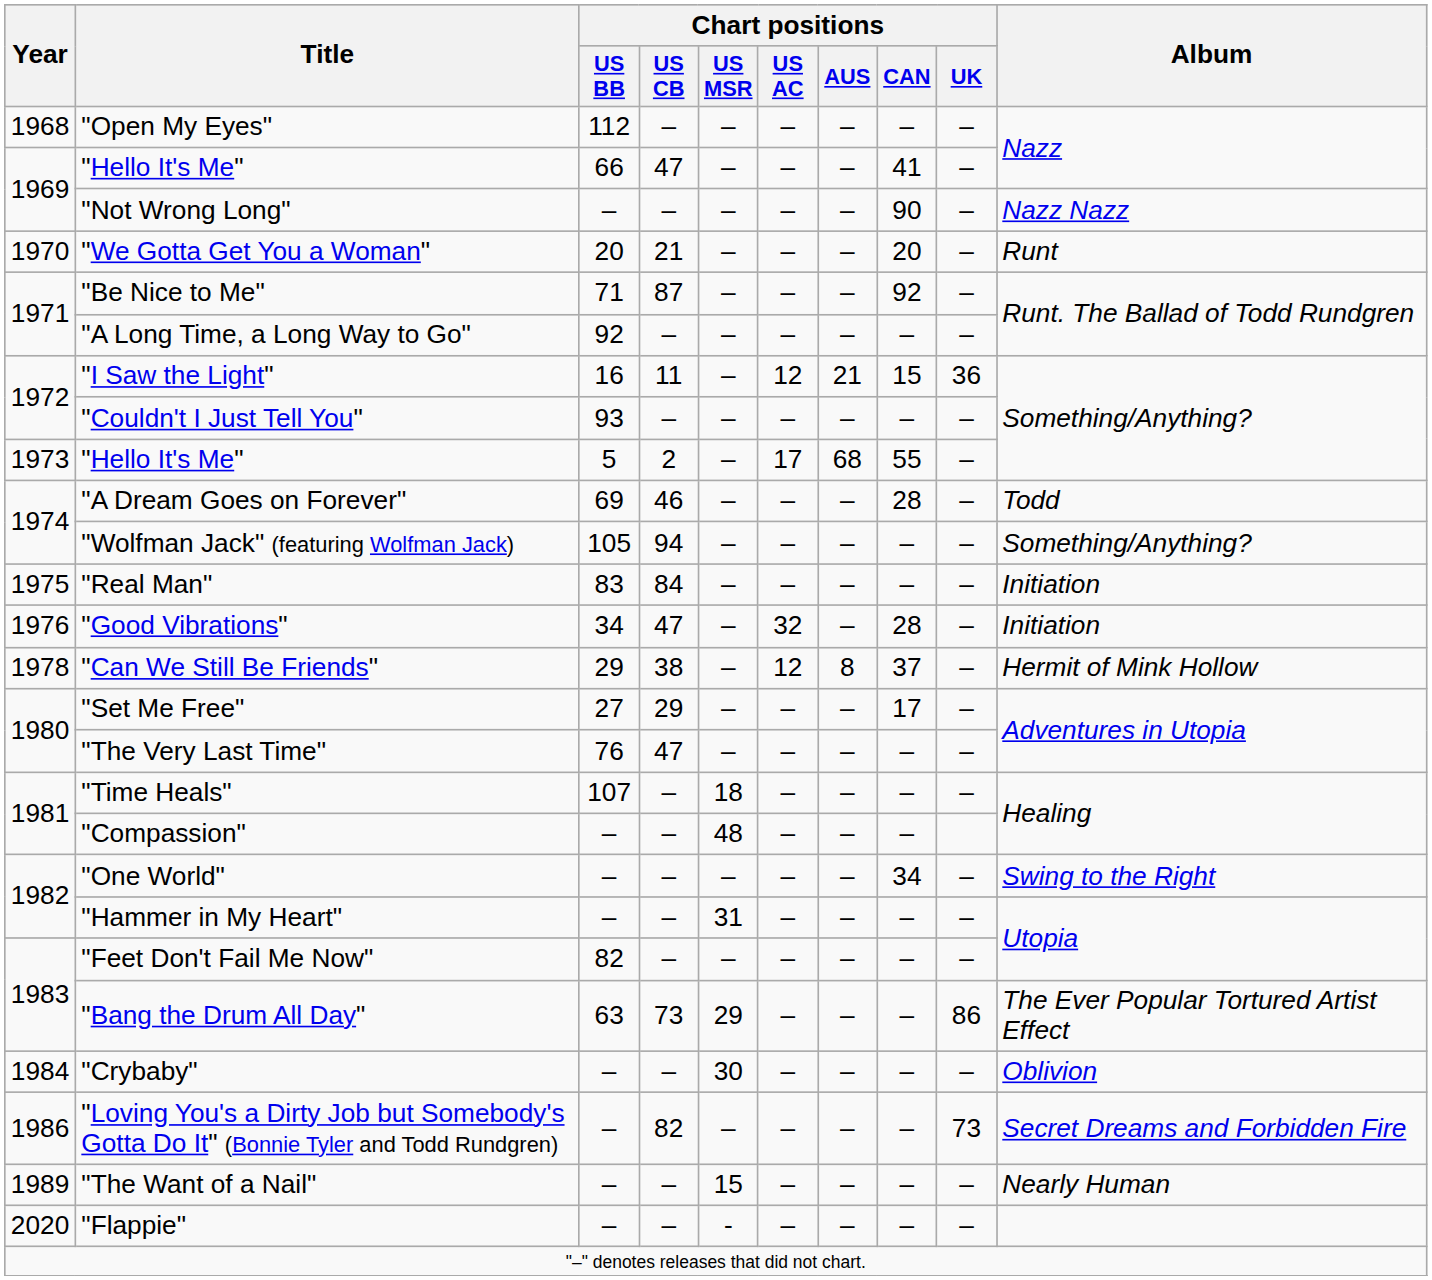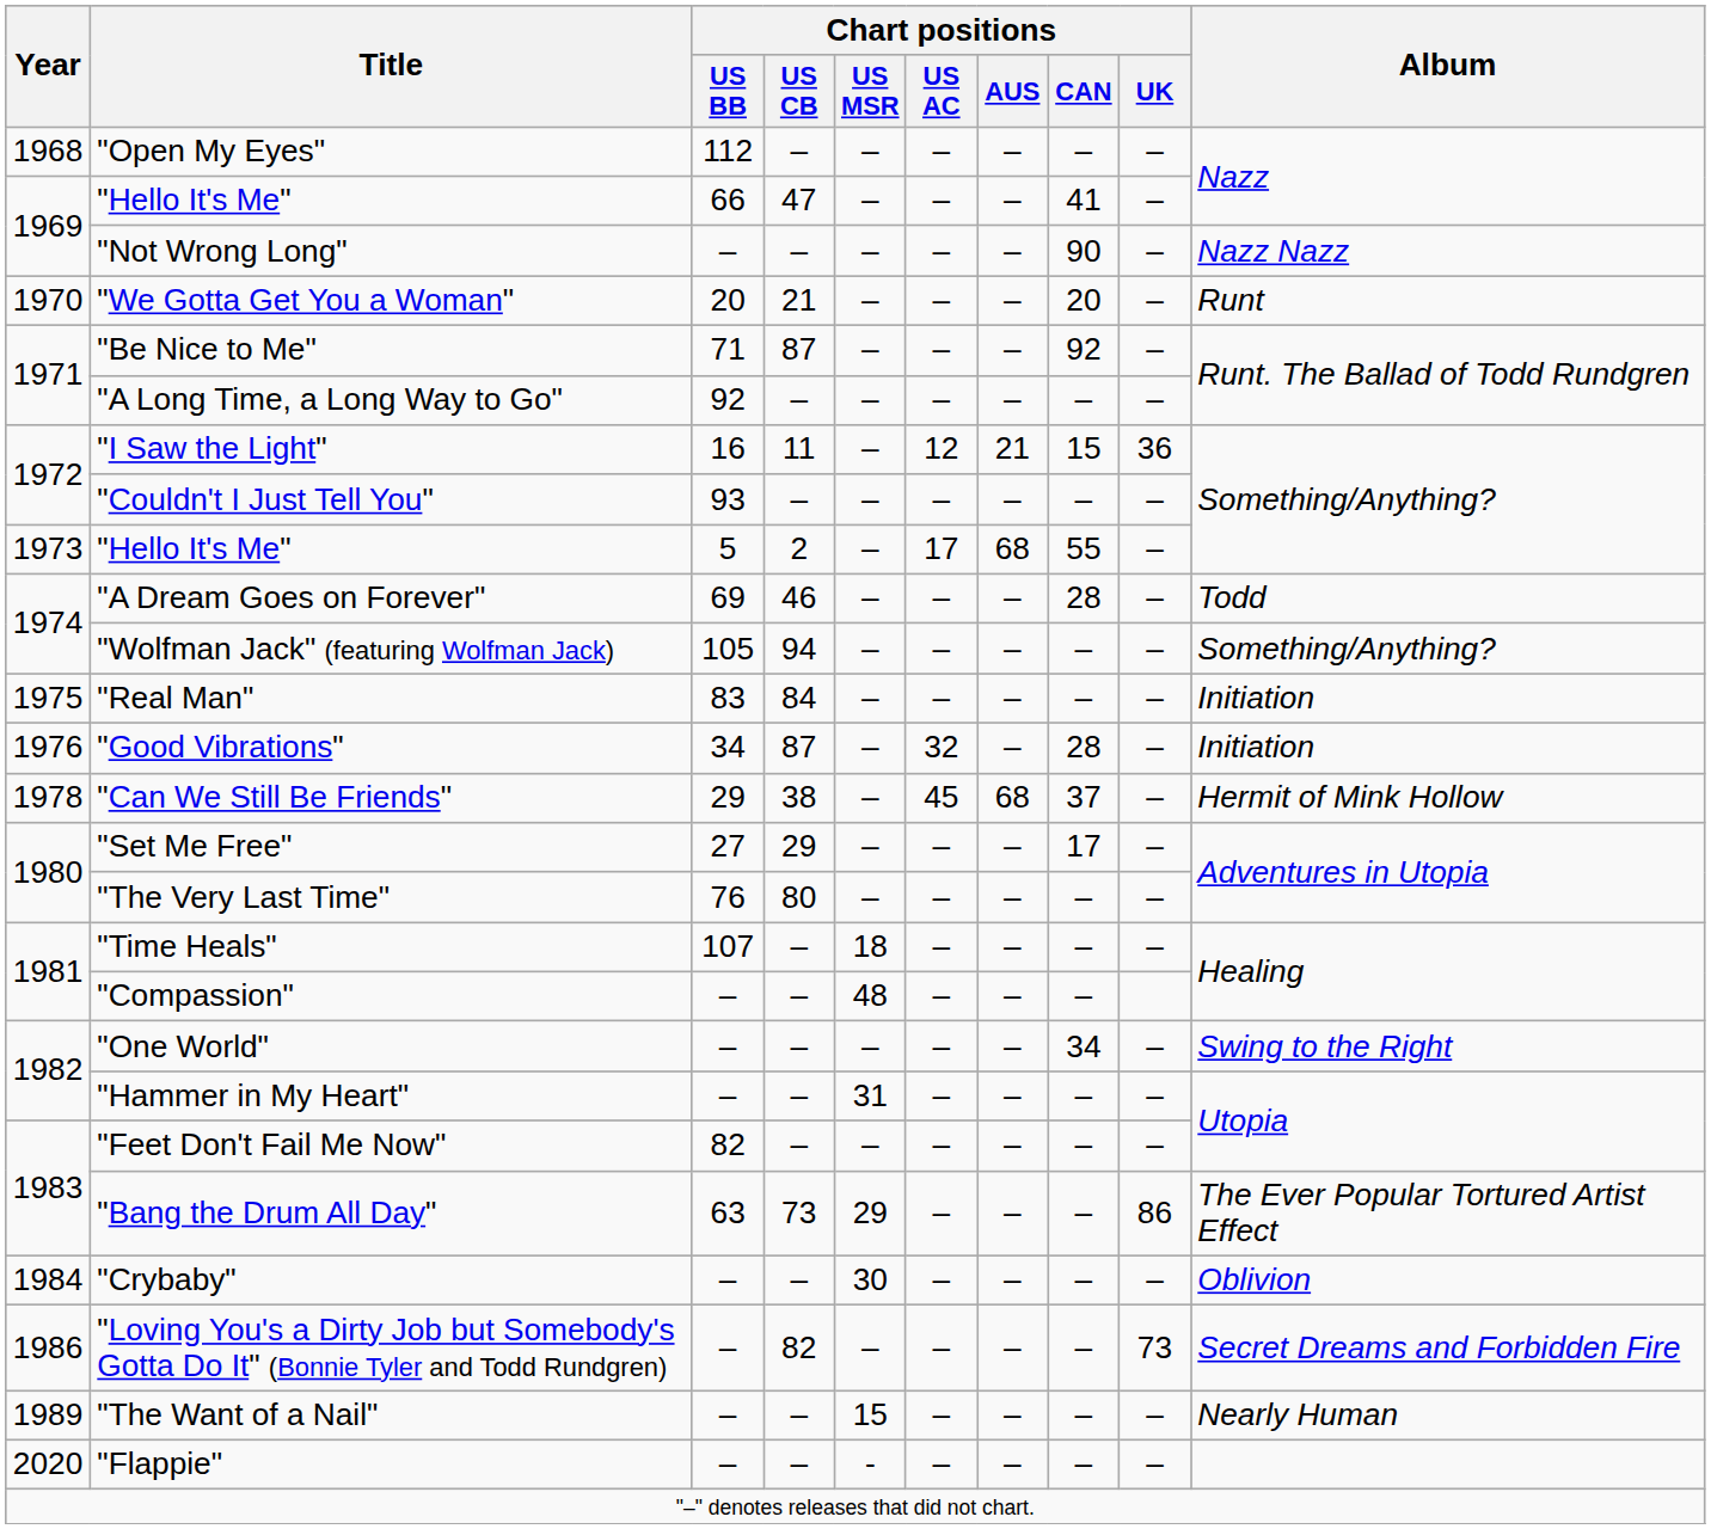 <table class="wikitable" style=text-align:center;>
 <tr>
 <th rowspan="2">Year</th>
 <th rowspan="2" width="300">Title</th>
 <th colspan="7">Chart positions</th>
 <th rowspan="2">Album</th>
 </tr>
 <tr style="font-size:smaller;">
 <th width="30"><a href='#'>US BB</a><br></th>
 <th width="30"><a href='#'>US CB</a></th>
 <th width="30"><a href='#'>US MSR</a><br></th>
 <th width="30"><a href='#'>US AC</a></th>
 <th width="30"><a href='#'>AUS</a><br></th>
 <th width="30"><a href='#'>CAN</a></th>
 <th width="30"><a href='#'>UK</a><br></th>
 </tr>
 <tr>
 <td>1968</td>
 <td align=left>"Open My Eyes" </td>
 <td>112</td>
 <td>–</td>
 <td>–</td>
 <td>–</td>
 <td>–</td>
 <td>–</td>
 <td>–</td>
 <td rowspan="2" align=left><em><a href='#'>Nazz</a></em></td>
 </tr>
 <tr>
 <td rowspan="2">1969</td>
 <td align=left>"<a href='#'>Hello It's Me</a>" </td>
 <td>66</td>
 <td>47</td>
 <td>–</td>
 <td>–</td>
 <td>–</td>
 <td>41</td>
 <td>–</td>
 </tr>
 <tr>
 <td align=left>"Not Wrong Long" </td>
 <td>–</td>
 <td>–</td>
 <td>–</td>
 <td>–</td>
 <td>–</td>
 <td>90</td>
 <td>–</td>
 <td align=left><em><a href='#'>Nazz Nazz</a></em></td>
 </tr>
 <tr>
 <td>1970</td>
 <td align=left>"<a href='#'>We Gotta Get You a Woman</a>" </td>
 <td>20</td>
 <td>21</td>
 <td>–</td>
 <td>–</td>
 <td>–</td>
 <td>20</td>
 <td>–</td>
 <td align=left><em>Runt</em></td>
 </tr>
 <tr>
 <td rowspan="2">1971</td>
 <td align=left>"Be Nice to Me" </td>
 <td>71</td>
 <td>87</td>
 <td>–</td>
 <td>–</td>
 <td>–</td>
 <td>92</td>
 <td>–</td>
 <td rowspan="2" align=left><em>Runt. The Ballad of Todd Rundgren</em></td>
 </tr>
 <tr>
 <td align=left>"A Long Time, a Long Way to Go" </td>
 <td>92</td>
 <td>–</td>
 <td>–</td>
 <td>–</td>
 <td>–</td>
 <td>–</td>
 <td>–</td>
 </tr>
 <tr>
 <td rowspan="2">1972</td>
 <td align=left>"<a href='#'>I Saw the Light</a>"</td>
 <td>16</td>
 <td>11</td>
 <td>–</td>
 <td>12</td>
 <td>21</td>
 <td>15</td>
 <td>36</td>
 <td rowspan="3" align=left><em>Something/Anything?</em></td>
 </tr>
 <tr>
 <td align=left>"<a href='#'>Couldn't I Just Tell You</a>"</td>
 <td>93</td>
 <td>–</td>
 <td>–</td>
 <td>–</td>
 <td>–</td>
 <td>–</td>
 <td>–</td>
 </tr>
 <tr>
 <td>1973</td>
 <td align=left>"<a href='#'>Hello It's Me</a>"</td>
 <td>5</td>
 <td>2</td>
 <td>–</td>
 <td>17</td>
 <td>68</td>
 <td>55</td>
 <td>–</td>
 </tr>
 <tr>
 <td rowspan="2">1974</td>
 <td align=left>"A Dream Goes on Forever"</td>
 <td>69</td>
 <td>46</td>
 <td>–</td>
 <td>–</td>
 <td>–</td>
 <td>28</td>
 <td>–</td>
 <td align=left><em>Todd</em></td>
 </tr>
 <tr>
 <td align=left>"Wolfman Jack" <small>(featuring <a href='#'>Wolfman Jack</a>)</small></td>
 <td>105</td>
 <td>94</td>
 <td>–</td>
 <td>–</td>
 <td>–</td>
 <td>–</td>
 <td>–</td>
 <td align=left><em>Something/Anything?</em></td>
 </tr>
 <tr>
 <td>1975</td>
 <td align=left>"Real Man"</td>
 <td>83</td>
 <td>84</td>
 <td>–</td>
 <td>–</td>
 <td>–</td>
 <td>–</td>
 <td>–</td>
 <td align=left><em>Initiation</em></td>
 </tr>
 <tr>
 <td>1976</td>
 <td align=left>"<a href='#'>Good Vibrations</a>"</td>
 <td>34</td>
-<td>47</td>
+<td>87</td>
 <td>–</td>
 <td>32</td>
 <td>–</td>
 <td>28</td>
 <td>–</td>
 <td align=left><em>Initiation</em></td>
 </tr>
 <tr>
 <td>1978</td>
 <td align=left>"<a href='#'>Can We Still Be Friends</a>"</td>
 <td>29</td>
 <td>38</td>
 <td>–</td>
-<td>12</td>
-<td>8</td>
+<td>45</td>
+<td>68</td>
 <td>37</td>
 <td>–</td>
 <td align=left><em>Hermit of Mink Hollow</em></td>
 </tr>
 <tr>
 <td rowspan="2">1980</td>
 <td align=left>"Set Me Free" </td>
 <td>27</td>
 <td>29</td>
 <td>–</td>
 <td>–</td>
 <td>–</td>
 <td>17</td>
 <td>–</td>
 <td rowspan="2" align=left><em><a href='#'>Adventures in Utopia</a></em></td>
 </tr>
 <tr>
 <td align=left>"The Very Last Time" </td>
 <td>76</td>
-<td>47</td>
+<td>80</td>
 <td>–</td>
 <td>–</td>
 <td>–</td>
 <td>–</td>
 <td>–</td>
 </tr>
 <tr>
 <td rowspan="2">1981</td>
 <td align=left>"Time Heals"</td>
 <td>107</td>
 <td>–</td>
 <td>18</td>
 <td>–</td>
 <td>–</td>
 <td>–</td>
 <td>–</td>
 <td rowspan="2" align=left><em>Healing</em></td>
 </tr>
 <tr>
 <td align=left>"Compassion"</td>
 <td>–</td>
 <td>–</td>
 <td>48</td>
 <td>–</td>
 <td>–</td>
 <td>–</td>
 </tr>
 <tr>
 <td rowspan="2">1982</td>
 <td align=left>"One World" </td>
 <td>–</td>
 <td>–</td>
 <td>–</td>
 <td>–</td>
 <td>–</td>
 <td>34</td>
 <td>–</td>
 <td align=left><em><a href='#'>Swing to the Right</a></em></td>
 </tr>
 <tr>
 <td align=left>"Hammer in My Heart" </td>
 <td>–</td>
 <td>–</td>
 <td>31</td>
 <td>–</td>
 <td>–</td>
 <td>–</td>
 <td>–</td>
 <td rowspan="2" align=left><em><a href='#'>Utopia</a></em></td>
 </tr>
 <tr>
 <td rowspan="2">1983</td>
 <td align=left>"Feet Don't Fail Me Now" </td>
 <td>82</td>
 <td>–</td>
 <td>–</td>
 <td>–</td>
 <td>–</td>
 <td>–</td>
 <td>–</td>
 </tr>
 <tr>
 <td align=left>"<a href='#'>Bang the Drum All Day</a>"</td>
 <td>63</td>
 <td>73</td>
 <td>29</td>
 <td>–</td>
 <td>–</td>
 <td>–</td>
 <td>86</td>
 <td align=left><em>The Ever Popular Tortured Artist Effect</em></td>
 </tr>
 <tr>
 <td rowspan="1">1984</td>
 <td align=left>"Crybaby" </td>
 <td>–</td>
 <td>–</td>
 <td>30</td>
 <td>–</td>
 <td>–</td>
 <td>–</td>
 <td>–</td>
 <td align=left><em><a href='#'>Oblivion</a></em></td>
 </tr>
 <tr>
 <td>1986</td>
 <td align=left>"<a href='#'>Loving You's a Dirty Job but Somebody's Gotta Do It</a>" <small>(<a href='#'>Bonnie Tyler</a> and Todd Rundgren)</small></td>
 <td>–</td>
 <td>82</td>
 <td>–</td>
 <td>–</td>
 <td>–</td>
 <td>–</td>
 <td>73<br></td>
 <td align=left><em><a href='#'>Secret Dreams and Forbidden Fire</a></em></td>
 </tr>
 <tr>
 <td>1989</td>
 <td align=left>"The Want of a Nail"</td>
 <td>–</td>
 <td>–</td>
 <td>15</td>
 <td>–</td>
 <td>–</td>
 <td>–</td>
 <td>–</td>
 <td align=left><em>Nearly Human</em></td>
 </tr>
 <tr>
 <td>2020</td>
 <td align=left>"Flappie"</td>
 <td>–</td>
 <td>–</td>
 <td>-</td>
 <td>–</td>
 <td>–</td>
 <td>–</td>
 <td>–</td>
 </tr>
 <tr>
 <td colspan="11" style="font-size: 8pt">"–" denotes releases that did not chart.</td>
 </tr>
 <tr>
 </tr>
 </table>
